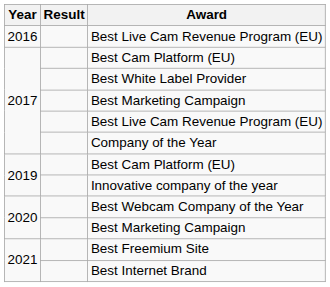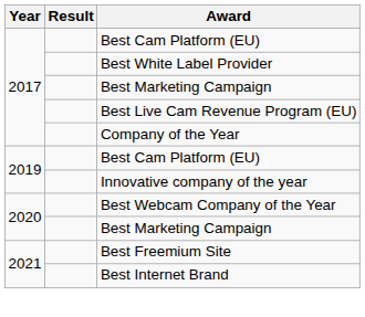 <table class="wikitable">
 <tr>
 <th>Year</th>
 <th>Result</th>
 <th>Award</th>
-</tr>
-<tr>
-<td>2016</td>
-<td></td>
-<td>Best Live Cam Revenue Program (EU)</td>
 </tr>
 <tr>
 <td rowspan="5">2017</td>
 <td></td>
 <td>Best Cam Platform (EU)</td>
 </tr>
 <tr>
 <td></td>
 <td>Best White Label Provider</td>
 </tr>
 <tr>
 <td></td>
 <td>Best Marketing Campaign</td>
 </tr>
 <tr>
 <td></td>
 <td>Best Live Cam Revenue Program (EU)</td>
 </tr>
 <tr>
 <td></td>
 <td>Company of the Year</td>
 </tr>
 <tr>
 <td rowspan="2">2019</td>
 <td></td>
 <td>Best Cam Platform (EU)</td>
 </tr>
 <tr>
 <td></td>
 <td>Innovative company of the year</td>
 </tr>
 <tr>
 <td rowspan="2">2020</td>
 <td></td>
 <td>Best Webcam Company of the Year</td>
 </tr>
 <tr>
 <td></td>
 <td>Best Marketing Campaign</td>
 </tr>
 <tr>
 <td rowspan="2" 2021>2021</td>
 <td></td>
 <td>Best Freemium Site</td>
 </tr>
 <tr>
 <td></td>
 <td>Best Internet Brand</td>
 </tr>
 </table>
